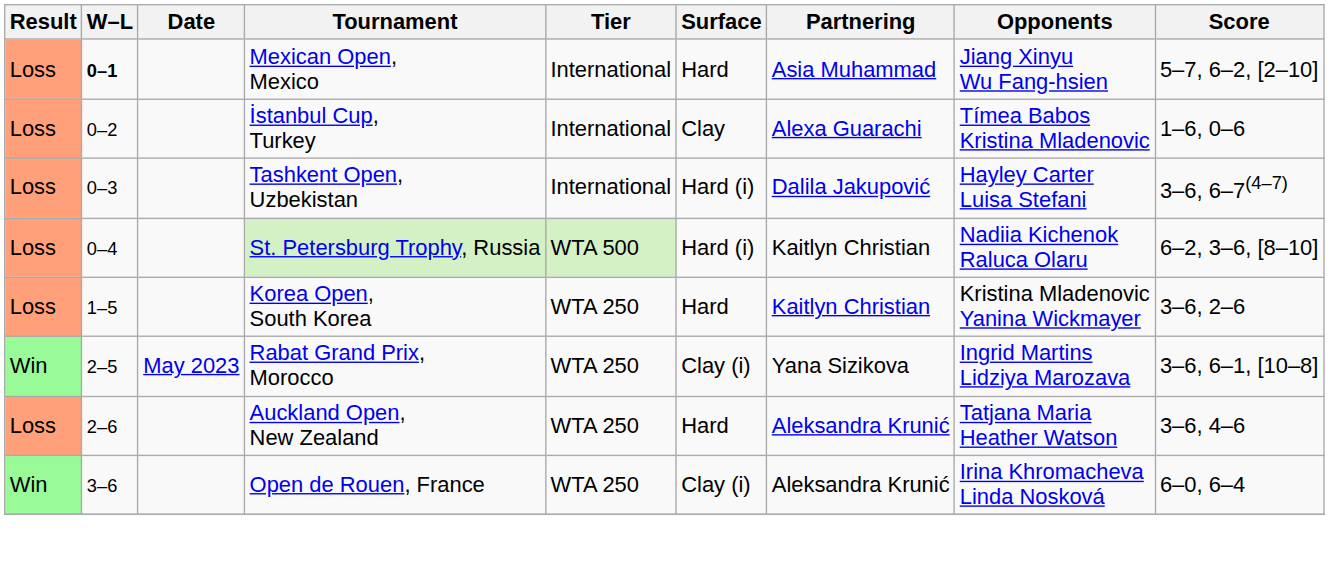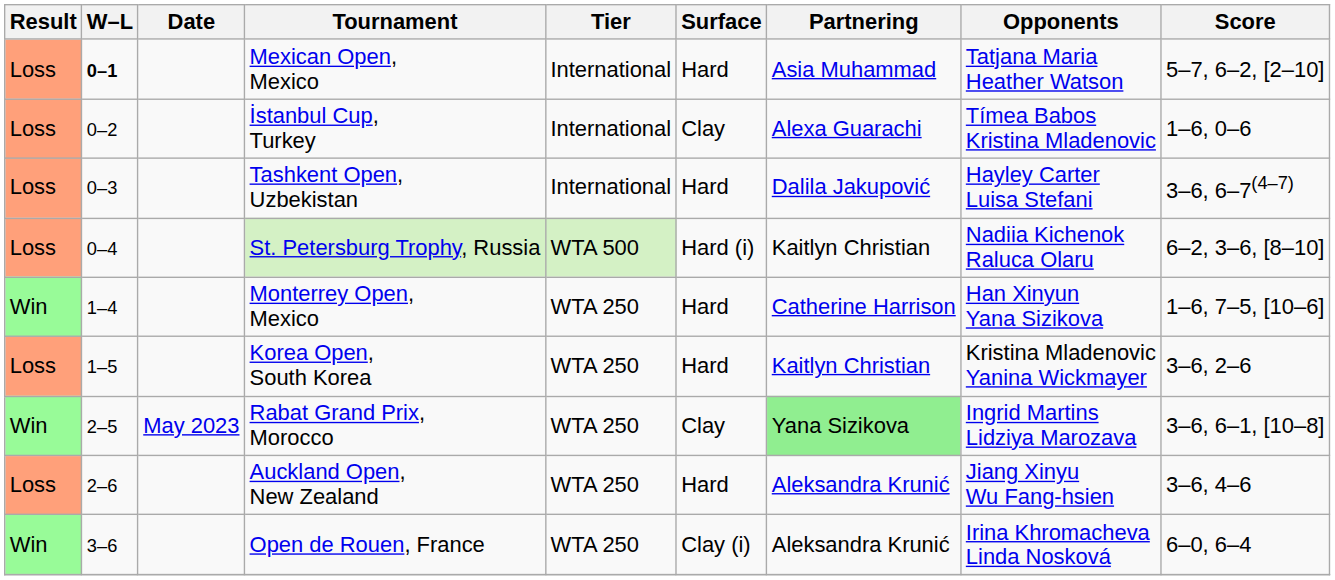 <table class="sortable wikitable">
 <tr>
 <th>Result</th>
 <th class=unsortable>W–L</th>
 <th>Date</th>
 <th>Tournament</th>
 <th>Tier</th>
 <th>Surface</th>
 <th>Partnering</th>
 <th>Opponents</th>
 <th class=unsortable>Score</th>
 </tr>
 <tr>
 <td style=background:#ffa07a>Loss</td>
 <td><strong><small>0–1</small></strong></td>
 <td><a href='#'></a></td>
 <td><a href='#'>Mexican Open</a>, <br>Mexico</td>
 <td>International</td>
 <td>Hard</td>
 <td> <a href='#'>Asia Muhammad</a></td>
-<td> <a href='#'>Jiang Xinyu</a> <br>  <a href='#'>Wu Fang-hsien</a></td>
+<td> <a href='#'>Tatjana Maria</a> <br>  <a href='#'>Heather Watson</a></td>
 <td>5–7, 6–2, [2–10]</td>
 </tr>
 <tr>
 <td style=background:#ffa07a>Loss</td>
 <td><small>0–2</small></td>
 <td><a href='#'></a></td>
 <td><a href='#'>İstanbul Cup</a>, <br>Turkey</td>
 <td>International</td>
 <td>Clay</td>
 <td> <a href='#'>Alexa Guarachi</a></td>
 <td> <a href='#'>Tímea Babos</a> <br>  <a href='#'>Kristina Mladenovic</a></td>
 <td>1–6, 0–6</td>
 </tr>
 <tr>
 <td style=background:#ffa07a>Loss</td>
 <td><small>0–3</small></td>
 <td><a href='#'></a></td>
 <td><a href='#'>Tashkent Open</a>, <br>Uzbekistan</td>
 <td>International</td>
-<td>Hard (i)</td>
+<td>Hard</td>
 <td> <a href='#'>Dalila Jakupović</a></td>
 <td> <a href='#'>Hayley Carter</a> <br>  <a href='#'>Luisa Stefani</a></td>
 <td>3–6, 6–7<sup>(4–7)</sup></td>
 </tr>
 <tr>
 <td style=background:#ffa07a>Loss</td>
 <td><small>0–4</small></td>
 <td><a href='#'></a></td>
 <td bgcolor=d4f1c5><a href='#'>St. Petersburg Trophy</a>, Russia</td>
 <td bgcolor=d4f1c5>WTA 500</td>
 <td>Hard (i)</td>
 <td> Kaitlyn Christian</td>
 <td> <a href='#'>Nadiia Kichenok</a> <br>  <a href='#'>Raluca Olaru</a></td>
 <td>6–2, 3–6, [8–10]</td>
+</tr>
+<tr>
+<td style=background:#98FB98>Win</td>
+<td><small>1–4</small></td>
+<td><a href='#'></a></td>
+<td><a href='#'>Monterrey Open</a>, <br>Mexico</td>
+<td>WTA 250</td>
+<td>Hard</td>
+<td> <a href='#'>Catherine Harrison</a></td>
+<td> <a href='#'>Han Xinyun</a> <br>  <a href='#'>Yana Sizikova</a></td>
+<td>1–6, 7–5, [10–6]</td>
 </tr>
 <tr>
 <td style=background:#ffa07a>Loss</td>
 <td><small>1–5</small></td>
 <td><a href='#'></a></td>
 <td><a href='#'>Korea Open</a>, <br>South Korea</td>
 <td>WTA 250</td>
 <td>Hard</td>
 <td> <a href='#'>Kaitlyn Christian</a></td>
 <td> Kristina Mladenovic <br>  <a href='#'>Yanina Wickmayer</a></td>
 <td>3–6, 2–6</td>
 </tr>
 <tr>
 <td style="background:#98fb98;">Win</td>
 <td><small>2–5</small></td>
 <td><a href='#'>May 2023</a></td>
 <td><a href='#'>Rabat Grand Prix</a>, <br>Morocco</td>
 <td>WTA 250</td>
-<td>Clay (i)</td>
-<td> Yana Sizikova</td>
+<td>Clay</td>
+<td style="background: lightgreen;"> Yana Sizikova</td>
 <td> <a href='#'>Ingrid Martins</a> <br>  <a href='#'>Lidziya Marozava</a></td>
 <td>3–6, 6–1, [10–8]</td>
 </tr>
 <tr>
 <td style="background:#ffa07a;">Loss</td>
 <td><small>2–6</small></td>
 <td><a href='#'></a></td>
 <td><a href='#'>Auckland Open</a>, <br>New Zealand</td>
 <td>WTA 250</td>
 <td>Hard</td>
 <td> <a href='#'>Aleksandra Krunić</a></td>
-<td> <a href='#'>Tatjana Maria</a> <br>  <a href='#'>Heather Watson</a></td>
+<td> <a href='#'>Jiang Xinyu</a> <br>  <a href='#'>Wu Fang-hsien</a></td>
 <td>3–6, 4–6</td>
 </tr>
 <tr>
 <td style="background:#98fb98;">Win</td>
 <td><small>3–6</small></td>
 <td><a href='#'></a></td>
 <td><a href='#'>Open de Rouen</a>, France</td>
 <td>WTA 250</td>
 <td>Clay (i)</td>
 <td> Aleksandra Krunić</td>
 <td> <a href='#'>Irina Khromacheva</a> <br>  <a href='#'>Linda Nosková</a></td>
 <td>6–0, 6–4</td>
 </tr>
 <tr>
 </tr>
 </table>
